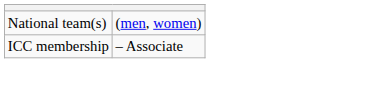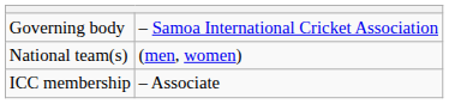 <table class="wikitable floatright">
 <tr>
 <th colspan="2"></th>
+</tr>
+<tr>
+<td>Governing body</td>
+<td> – <a href='#'>Samoa International Cricket Association</a></td>
 </tr>
 <tr>
 <td>National team(s)</td>
 <td> (<a href='#'>men</a>, <a href='#'>women</a>)</td>
 </tr>
 <tr>
 <td>ICC membership</td>
 <td> – Associate</td>
 </tr>
 </table>
